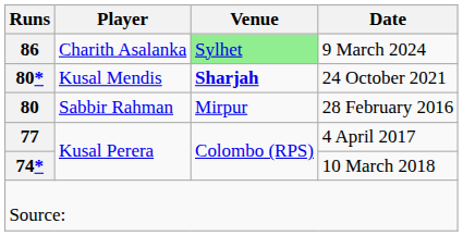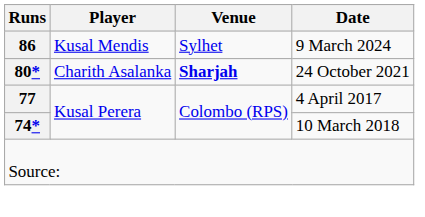 <table class="wikitable">
 <tr>
 <th align="center"><strong>Runs</strong></th>
 <th align="center"><strong>Player</strong></th>
 <th align="center"><strong>Venue</strong></th>
 <th align="center"><strong>Date</strong></th>
 </tr>
 <tr>
 <th>86</th>
-<td> <a href='#'>Charith Asalanka</a></td>
-<td style="background: lightgreen;"><a href='#'>Sylhet</a></td>
+<td> <a href='#'>Kusal Mendis</a></td>
+<td><a href='#'>Sylhet</a></td>
 <td>9 March 2024</td>
 </tr>
 <tr>
 <th>80<a href='#'>*</a></th>
-<td> <a href='#'>Kusal Mendis</a></td>
+<td> <a href='#'>Charith Asalanka</a></td>
 <td><strong><a href='#'>Sharjah</a></strong></td>
 <td>24 October 2021</td>
-</tr>
-<tr>
-<th>80</th>
-<td> <a href='#'>Sabbir Rahman</a></td>
-<td><a href='#'>Mirpur</a></td>
-<td>28 February 2016</td>
 </tr>
 <tr>
 <th>77</th>
 <td rowspan=2> <a href='#'>Kusal Perera</a></td>
 <td rowspan=2><a href='#'>Colombo (RPS)</a></td>
 <td>4 April 2017</td>
 </tr>
 <tr>
 <th>74<a href='#'>*</a></th>
 <td>10 March 2018</td>
 </tr>
 <tr>
 <td colspan="4"><br>Source:</td>
 </tr>
 </table>
